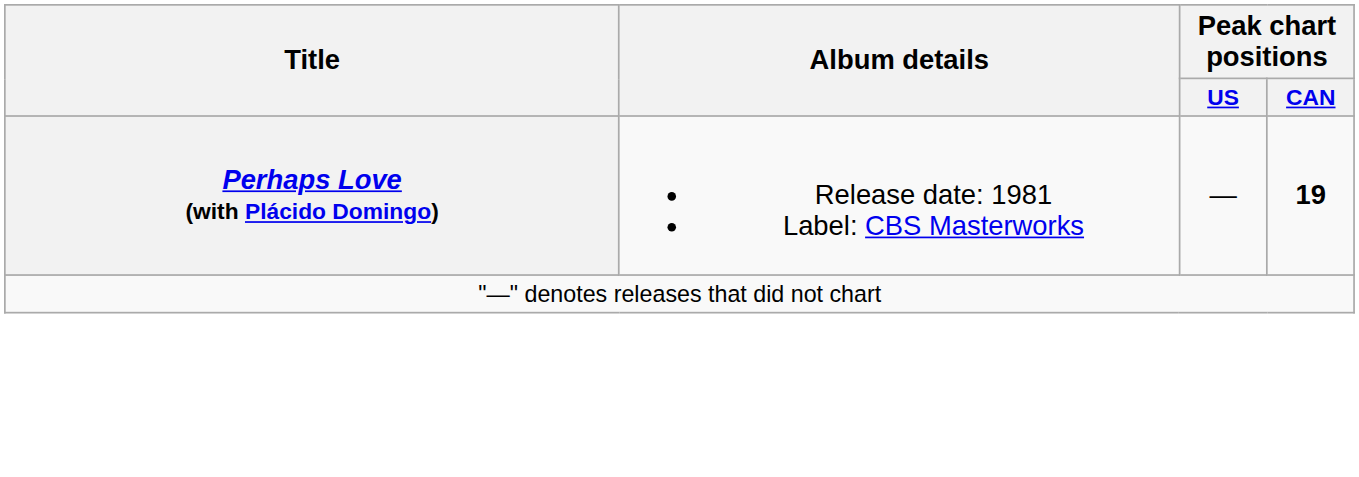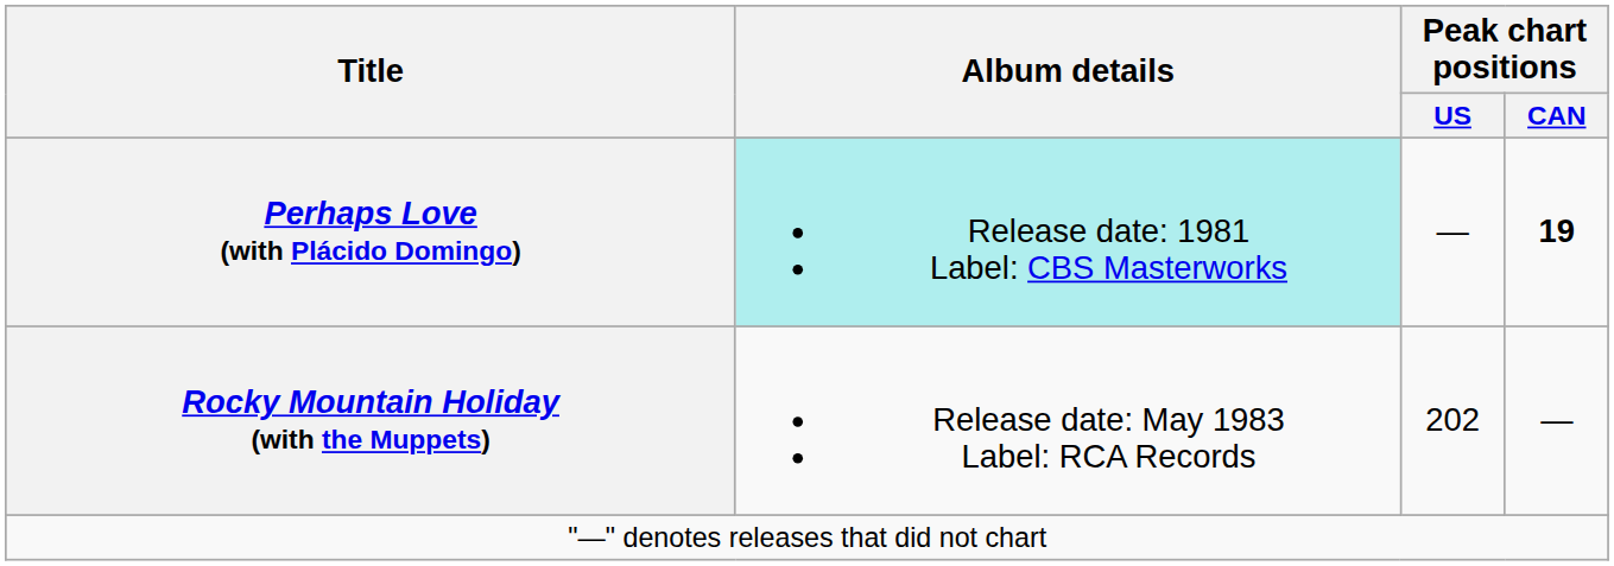 <table class="wikitable plainrowheaders" style="text-align:center;">
 <tr>
 <th rowspan="2" style="width:22em;">Title</th>
 <th rowspan="2" style="width:20em;">Album details</th>
 <th colspan="2">Peak chart<br>positions</th>
 </tr>
 <tr style="font-size:smaller;">
 <th width="45"><a href='#'>US</a><br></th>
 <th width="45"><a href='#'>CAN</a><br></th>
 </tr>
 <tr>
 <th scope="row"><em><a href='#'>Perhaps Love</a></em><br><small>(with <a href='#'>Plácido Domingo</a>)</small></th>
-<td><br><ul><li>Release date: 1981</li><li>Label: <a href='#'>CBS Masterworks</a></li></ul></td>
+<td style="background: paleturquoise;"><br><ul><li>Release date: 1981</li><li>Label: <a href='#'>CBS Masterworks</a></li></ul></td>
 <td>—</td>
 <td><strong>19</strong></td>
+</tr>
+<tr>
+<th scope="row"><em><a href='#'>Rocky Mountain Holiday</a></em><br><small>(with <a href='#'>the Muppets</a>)</small></th>
+<td><br><ul><li>Release date: May 1983</li><li>Label: RCA Records</li></ul></td>
+<td>202</td>
+<td>—</td>
 </tr>
 <tr>
 <td colspan="4" style="font-size: 85%">"—" denotes releases that did not chart</td>
 </tr>
 </table>
